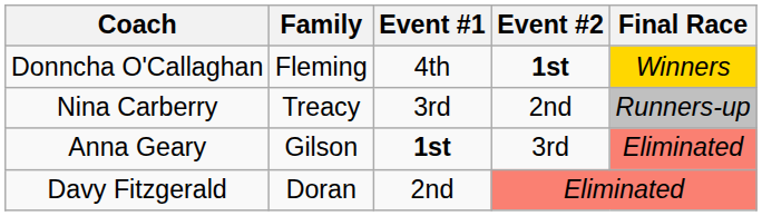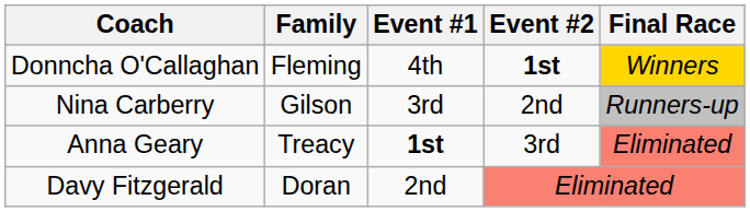 <table class="wikitable sortable" style="margin: auto; text-align: center;">
 <tr>
 <th>Coach</th>
 <th>Family</th>
 <th>Event #1</th>
 <th>Event #2</th>
 <th>Final Race</th>
 </tr>
 <tr>
 <td>Donncha O'Callaghan</td>
 <td>Fleming</td>
 <td>4th</td>
 <td><strong>1st</strong></td>
 <td style="background:gold;"><em>Winners</em></td>
 </tr>
 <tr>
 <td>Nina Carberry</td>
-<td>Treacy</td>
+<td>Gilson</td>
 <td>3rd</td>
 <td>2nd</td>
 <td style="background:silver;"><em>Runners-up</em></td>
 </tr>
 <tr>
 <td>Anna Geary</td>
-<td>Gilson</td>
+<td>Treacy</td>
 <td><strong>1st</strong></td>
 <td>3rd</td>
 <td style="background:#FA8072;"><em>Eliminated</em></td>
 </tr>
 <tr>
 <td>Davy Fitzgerald</td>
 <td>Doran</td>
 <td>2nd</td>
 <td colspan="2" style="background:#FA8072;"><em>Eliminated</em></td>
 </tr>
 </table>
